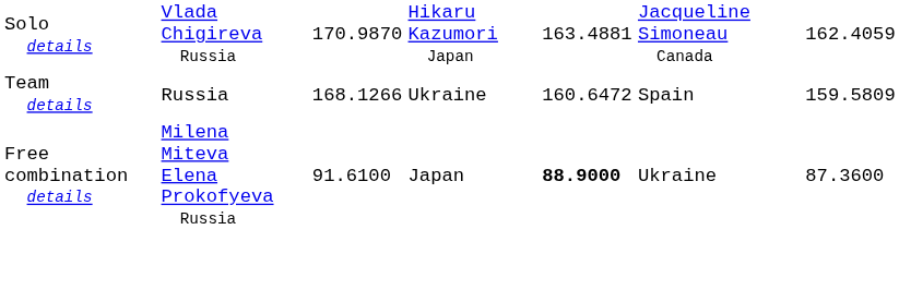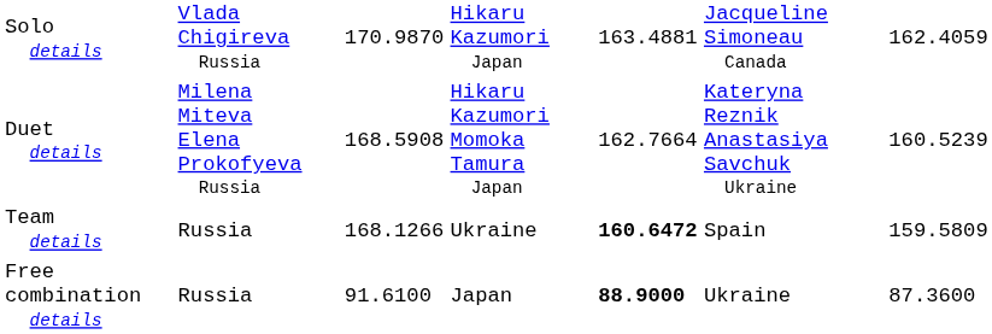 <table>
 <tr>
 <td>Solo<br>   <small><em><a href='#'>details</a></em></small></td>
 <td><a href='#'>Vlada Chigireva</a><small><br>   Russia </small></td>
 <td>170.9870</td>
 <td><a href='#'>Hikaru Kazumori</a><small><br>   Japan </small></td>
 <td>163.4881</td>
 <td><a href='#'>Jacqueline Simoneau</a><small><br>   Canada </small></td>
 <td>162.4059</td>
 </tr>
 <tr>
+<td>Duet<br>   <small><em><a href='#'>details</a></em></small></td>
+<td><a href='#'>Milena Miteva</a> <br> <a href='#'>Elena Prokofyeva</a> <small><br>   Russia </small></td>
+<td>168.5908</td>
+<td><a href='#'>Hikaru Kazumori</a> <br> <a href='#'>Momoka Tamura</a> <small><br>   Japan </small></td>
+<td>162.7664</td>
+<td><a href='#'>Kateryna Reznik</a> <br> <a href='#'>Anastasiya Savchuk</a> <small><br>   Ukraine </small></td>
+<td>160.5239</td>
+</tr>
+<tr>
 <td>Team<br>   <small><em><a href='#'>details</a></em></small></td>
 <td> Russia</td>
 <td>168.1266</td>
 <td> Ukraine</td>
-<td>160.6472</td>
+<td><strong>160.6472</strong></td>
 <td> Spain</td>
 <td>159.5809</td>
 </tr>
 <tr>
 <td>Free combination<br>   <small><em><a href='#'>details</a></em></small></td>
-<td><a href='#'>Milena Miteva</a> <br> <a href='#'>Elena Prokofyeva</a> <small><br>   Russia </small></td>
+<td> Russia</td>
 <td>91.6100</td>
 <td> Japan</td>
 <td><strong>88.9000</strong></td>
 <td> Ukraine</td>
 <td>87.3600</td>
 </tr>
 <tr>
 </tr>
 </table>
